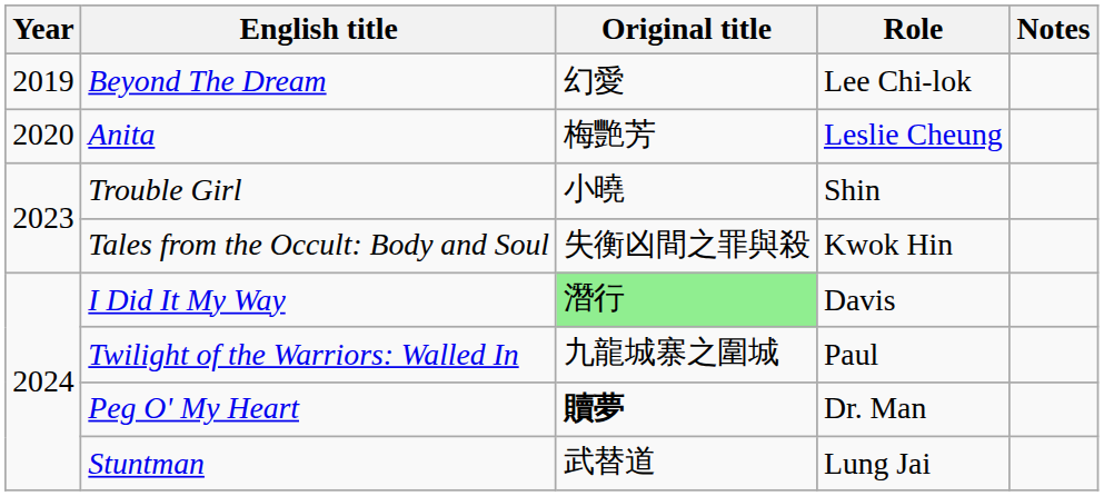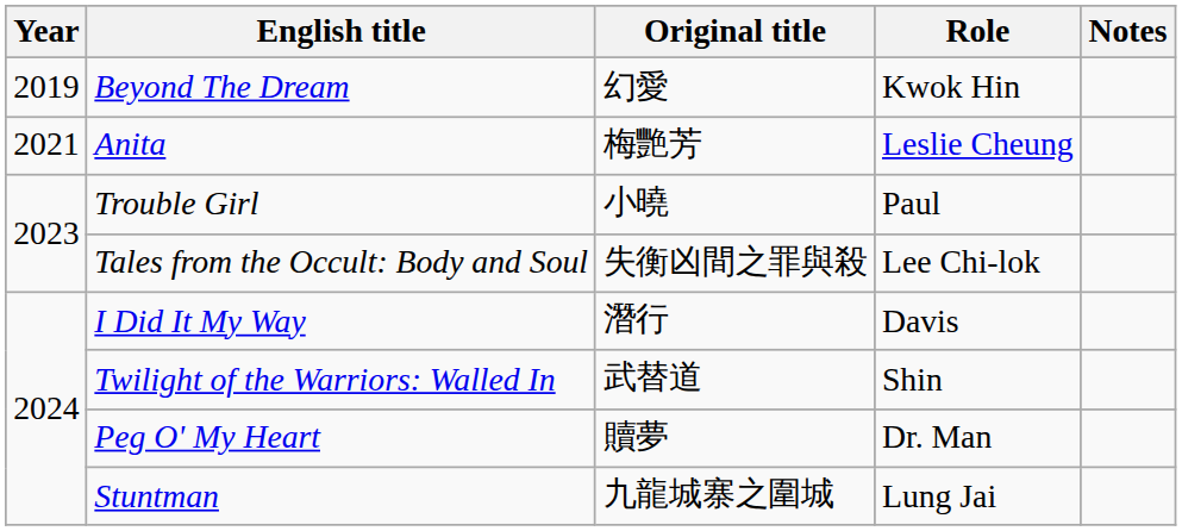 <table class="wikitable sortable">
 <tr>
 <th>Year</th>
 <th>English title</th>
 <th>Original title</th>
 <th>Role</th>
 <th class="unsortable">Notes</th>
 </tr>
 <tr>
 <td>2019</td>
 <td><em><a href='#'>Beyond The Dream</a></em></td>
 <td>幻愛</td>
-<td>Lee Chi-lok</td>
+<td>Kwok Hin</td>
 <td></td>
 </tr>
 <tr>
-<td>2020</td>
+<td>2021</td>
 <td><em><a href='#'>Anita</a></em></td>
 <td>梅艷芳</td>
 <td><a href='#'>Leslie Cheung</a></td>
 <td></td>
 </tr>
 <tr>
 <td rowspan=2>2023</td>
 <td><em>Trouble Girl</em></td>
 <td>小曉</td>
-<td>Shin</td>
+<td>Paul</td>
 <td></td>
 </tr>
 <tr>
 <td><em>Tales from the Occult: Body and Soul</em></td>
 <td>失衡凶間之罪與殺</td>
-<td>Kwok Hin</td>
+<td>Lee Chi-lok</td>
 <td></td>
 </tr>
 <tr>
 <td rowspan=4>2024</td>
 <td><em><a href='#'>I Did It My Way</a></em></td>
-<td style="background: lightgreen;">潛行</td>
+<td>潛行</td>
 <td>Davis</td>
 <td></td>
 </tr>
 <tr>
 <td><em><a href='#'>Twilight of the Warriors: Walled In</a></em></td>
-<td>九龍城寨之圍城</td>
-<td>Paul</td>
+<td>武替道</td>
+<td>Shin</td>
 <td></td>
 </tr>
 <tr>
 <td><em><a href='#'>Peg O' My Heart</a></em></td>
-<td><strong>贖夢</strong></td>
+<td>贖夢</td>
 <td>Dr. Man</td>
 <td></td>
 </tr>
 <tr>
 <td><em><a href='#'>Stuntman</a></em></td>
-<td>武替道</td>
+<td>九龍城寨之圍城</td>
 <td>Lung Jai</td>
 <td></td>
 </tr>
 </table>
